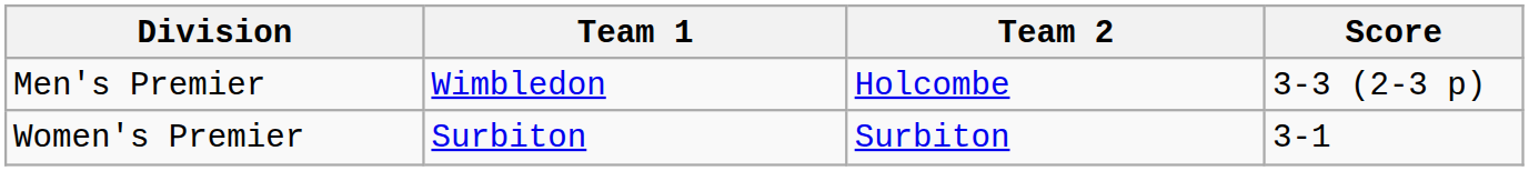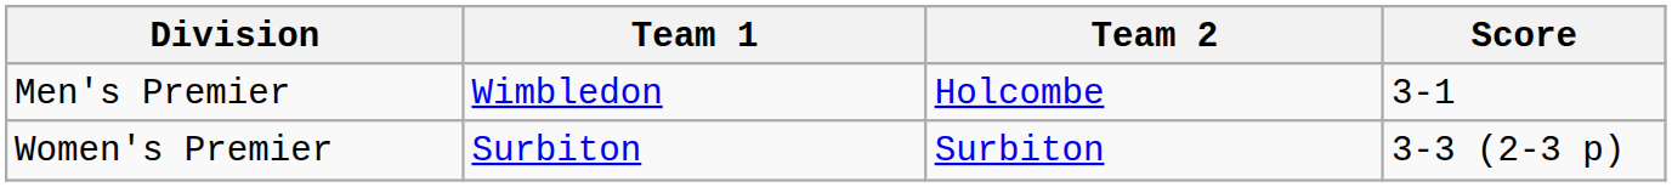 <table class="wikitable" style="font-size: 100%">
 <tr>
 <th width=200>Division</th>
 <th width=200>Team 1</th>
 <th width=200>Team 2</th>
 <th width=120>Score</th>
 </tr>
 <tr>
 <td>Men's Premier</td>
 <td><a href='#'>Wimbledon</a></td>
 <td><a href='#'>Holcombe</a></td>
-<td>3-3 (2-3 p)</td>
+<td>3-1</td>
 </tr>
 <tr>
 <td>Women's Premier</td>
 <td><a href='#'>Surbiton</a></td>
 <td><a href='#'>Surbiton</a></td>
-<td>3-1</td>
+<td>3-3 (2-3 p)</td>
 </tr>
 </table>
